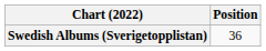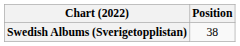 <table class="wikitable plainrowheaders" style="text-align:center">
 <tr>
 <th scope="col">Chart (2022)</th>
 <th scope="col">Position</th>
 </tr>
 <tr>
 <th scope="row">Swedish Albums (Sverigetopplistan)</th>
-<td>36</td>
+<td>38</td>
 </tr>
 </table>
